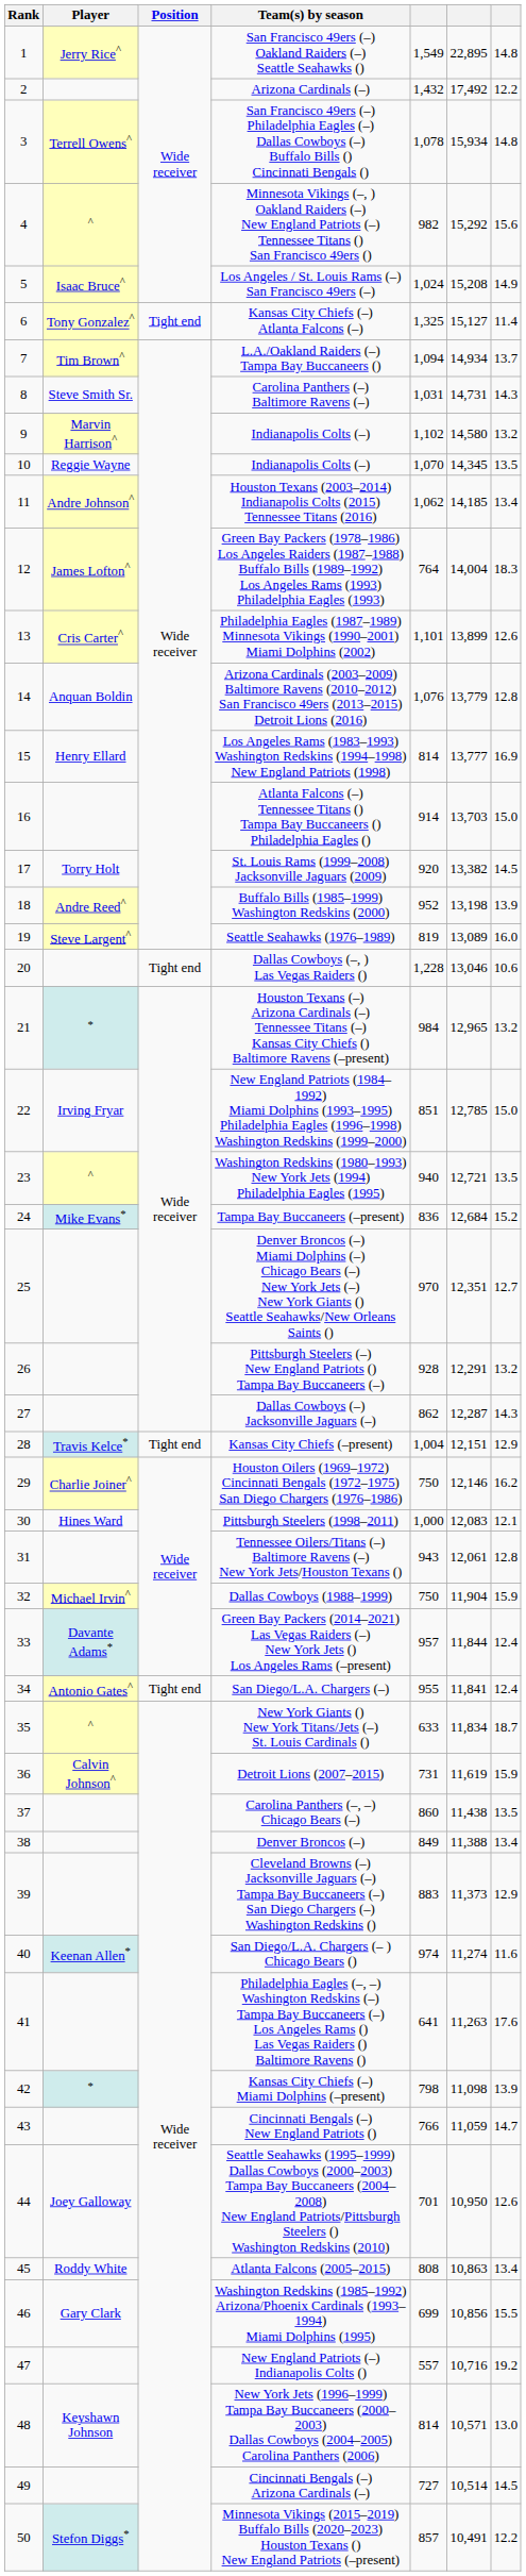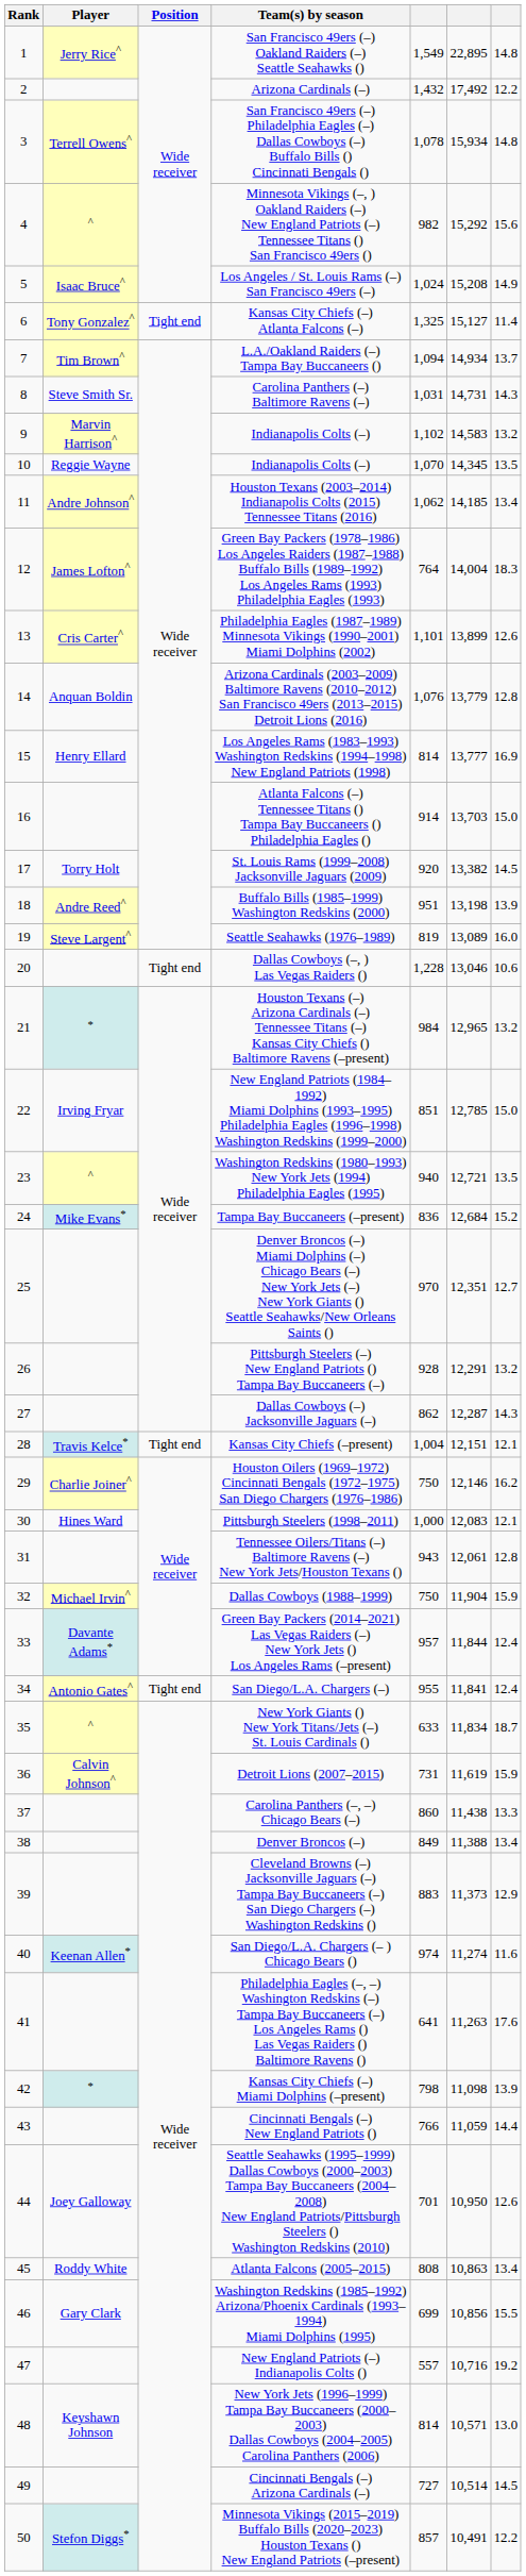 <table class="wikitable sortable" style="text-align:center;">
 <tr>
 <th>Rank</th>
 <th>Player</th>
 <th><a href='#'>Position</a></th>
 <th>Team(s) by season</th>
 <th></th>
 <th></th>
 <th></th>
 </tr>
 <tr>
 <td>1</td>
 <td style="background:#ffb;"><a href='#'>Jerry Rice</a><sup>^</sup></td>
 <td rowspan=5><a href='#'>Wide receiver</a></td>
 <td><a href='#'>San Francisco 49ers</a> (–)<br><a href='#'>Oakland Raiders</a> (–)<br><a href='#'>Seattle Seahawks</a> ()</td>
 <td>1,549</td>
 <td>22,895</td>
 <td>14.8</td>
 </tr>
 <tr>
 <td>2</td>
 <td></td>
 <td><a href='#'>Arizona Cardinals</a> (–)</td>
 <td>1,432</td>
 <td>17,492</td>
 <td>12.2</td>
 </tr>
 <tr>
 <td>3</td>
 <td style="background:#ffb;"><a href='#'>Terrell Owens</a><sup>^</sup></td>
 <td><a href='#'>San Francisco 49ers</a> (–)<br><a href='#'>Philadelphia Eagles</a> (–)<br><a href='#'>Dallas Cowboys</a> (–)<br><a href='#'>Buffalo Bills</a> ()<br><a href='#'>Cincinnati Bengals</a> ()</td>
 <td>1,078</td>
 <td>15,934</td>
 <td>14.8</td>
 </tr>
 <tr>
 <td>4</td>
 <td style="background:#ffb;"><sup>^</sup></td>
 <td><a href='#'>Minnesota Vikings</a> (–, )<br><a href='#'>Oakland Raiders</a> (–)<br><a href='#'>New England Patriots</a> (–)<br><a href='#'>Tennessee Titans</a> ()<br><a href='#'>San Francisco 49ers</a> ()</td>
 <td>982</td>
 <td>15,292</td>
 <td>15.6</td>
 </tr>
 <tr>
 <td>5</td>
 <td style="background:#ffb;"><a href='#'>Isaac Bruce</a><sup>^</sup></td>
 <td><a href='#'>Los Angeles / St. Louis Rams</a> (–)<br><a href='#'>San Francisco 49ers</a> (–)</td>
 <td>1,024</td>
 <td>15,208</td>
 <td>14.9</td>
 </tr>
 <tr>
 <td>6</td>
 <td style="background:#ffb;"><a href='#'>Tony Gonzalez</a><sup>^</sup></td>
 <td><a href='#'>Tight end</a></td>
 <td><a href='#'>Kansas City Chiefs</a> (–)<br><a href='#'>Atlanta Falcons</a> (–)</td>
 <td>1,325</td>
 <td>15,127</td>
 <td>11.4</td>
 </tr>
 <tr>
 <td>7</td>
 <td style="background:#ffb;"><a href='#'>Tim Brown</a><sup>^</sup></td>
 <td rowspan=13>Wide receiver</td>
 <td><a href='#'>L.A./Oakland Raiders</a> (–)<br><a href='#'>Tampa Bay Buccaneers</a> ()</td>
 <td>1,094</td>
 <td>14,934</td>
 <td>13.7</td>
 </tr>
 <tr>
 <td>8</td>
 <td><a href='#'>Steve Smith Sr.</a></td>
 <td><a href='#'>Carolina Panthers</a> (–)<br><a href='#'>Baltimore Ravens</a> (–)</td>
 <td>1,031</td>
 <td>14,731</td>
 <td>14.3</td>
 </tr>
 <tr>
 <td>9</td>
 <td style="background:#ffb;"><a href='#'>Marvin Harrison</a><sup>^</sup></td>
 <td><a href='#'>Indianapolis Colts</a> (–)</td>
 <td>1,102</td>
-<td>14,580</td>
+<td>14,583</td>
 <td>13.2</td>
 </tr>
 <tr>
 <td>10</td>
 <td><a href='#'>Reggie Wayne</a></td>
 <td><a href='#'>Indianapolis Colts</a> (–)</td>
 <td>1,070</td>
 <td>14,345</td>
 <td>13.5</td>
 </tr>
 <tr>
 <td>11</td>
 <td style="background:#ffb;"><a href='#'>Andre Johnson</a><sup>^</sup></td>
 <td><a href='#'>Houston Texans</a> (<a href='#'>2003</a>–<a href='#'>2014</a>)<br><a href='#'>Indianapolis Colts</a> (<a href='#'>2015</a>)<br><a href='#'>Tennessee Titans</a> (<a href='#'>2016</a>)</td>
 <td>1,062</td>
 <td>14,185</td>
 <td>13.4</td>
 </tr>
 <tr>
 <td>12</td>
 <td style="background:#ffb;"><a href='#'>James Lofton</a><sup>^</sup></td>
 <td><a href='#'>Green Bay Packers</a> (<a href='#'>1978</a>–<a href='#'>1986</a>)<br><a href='#'>Los Angeles Raiders</a> (<a href='#'>1987</a>–<a href='#'>1988</a>)<br><a href='#'>Buffalo Bills</a> (<a href='#'>1989</a>–<a href='#'>1992</a>)<br><a href='#'>Los Angeles Rams</a> (<a href='#'>1993</a>)<br><a href='#'>Philadelphia Eagles</a> (<a href='#'>1993</a>)</td>
 <td>764</td>
 <td>14,004</td>
 <td>18.3</td>
 </tr>
 <tr>
 <td>13</td>
 <td style="background:#ffb;"><a href='#'>Cris Carter</a><sup>^</sup></td>
 <td><a href='#'>Philadelphia Eagles</a> (<a href='#'>1987</a>–<a href='#'>1989</a>)<br><a href='#'>Minnesota Vikings</a> (<a href='#'>1990</a>–<a href='#'>2001</a>)<br><a href='#'>Miami Dolphins</a> (<a href='#'>2002</a>)</td>
 <td>1,101</td>
 <td>13,899</td>
 <td>12.6</td>
 </tr>
 <tr>
 <td>14</td>
 <td><a href='#'>Anquan Boldin</a></td>
 <td><a href='#'>Arizona Cardinals</a> (<a href='#'>2003</a>–<a href='#'>2009</a>)<br><a href='#'>Baltimore Ravens</a> (<a href='#'>2010</a>–<a href='#'>2012</a>)<br><a href='#'>San Francisco 49ers</a> (<a href='#'>2013</a>–<a href='#'>2015</a>)<br><a href='#'>Detroit Lions</a> (<a href='#'>2016</a>)</td>
 <td>1,076</td>
 <td>13,779</td>
 <td>12.8</td>
 </tr>
 <tr>
 <td>15</td>
 <td><a href='#'>Henry Ellard</a></td>
 <td><a href='#'>Los Angeles Rams</a> (<a href='#'>1983</a>–<a href='#'>1993</a>)<br><a href='#'>Washington Redskins</a> (<a href='#'>1994</a>–<a href='#'>1998</a>)<br><a href='#'>New England Patriots</a> (<a href='#'>1998</a>)</td>
 <td>814</td>
 <td>13,777</td>
 <td>16.9</td>
 </tr>
 <tr>
 <td>16</td>
 <td></td>
 <td><a href='#'>Atlanta Falcons</a> (–)<br><a href='#'>Tennessee Titans</a> ()<br><a href='#'>Tampa Bay Buccaneers</a> ()<br><a href='#'>Philadelphia Eagles</a> ()</td>
 <td>914</td>
 <td>13,703</td>
 <td>15.0</td>
 </tr>
 <tr>
 <td>17</td>
 <td><a href='#'>Torry Holt</a></td>
 <td><a href='#'>St. Louis Rams</a> (<a href='#'>1999</a>–<a href='#'>2008</a>)<br><a href='#'>Jacksonville Jaguars</a> (<a href='#'>2009</a>)</td>
 <td>920</td>
 <td>13,382</td>
 <td>14.5</td>
 </tr>
 <tr>
 <td>18</td>
 <td style="background:#ffb;"><a href='#'>Andre Reed</a><sup>^</sup></td>
 <td><a href='#'>Buffalo Bills</a> (<a href='#'>1985</a>–<a href='#'>1999</a>)<br><a href='#'>Washington Redskins</a> (<a href='#'>2000</a>)</td>
-<td>952</td>
+<td>951</td>
 <td>13,198</td>
 <td>13.9</td>
 </tr>
 <tr>
 <td>19</td>
 <td style="background:#ffb;"><a href='#'>Steve Largent</a><sup>^</sup></td>
 <td><a href='#'>Seattle Seahawks</a> (<a href='#'>1976</a>–<a href='#'>1989</a>)</td>
 <td>819</td>
 <td>13,089</td>
 <td>16.0</td>
 </tr>
 <tr>
 <td>20</td>
 <td></td>
 <td>Tight end</td>
 <td><a href='#'>Dallas Cowboys</a> (–, )<br><a href='#'>Las Vegas Raiders</a> ()</td>
 <td>1,228</td>
 <td>13,046</td>
 <td>10.6</td>
 </tr>
 <tr>
 <td>21</td>
 <td style="background:#cfecec;"><sup>*</sup></td>
 <td rowspan=7>Wide receiver</td>
 <td><a href='#'>Houston Texans</a> (–)<br><a href='#'>Arizona Cardinals</a> (–)<br><a href='#'>Tennessee Titans</a> (–)<br><a href='#'>Kansas City Chiefs</a> () <br> <a href='#'>Baltimore Ravens</a> (–present)</td>
 <td>984</td>
 <td>12,965</td>
 <td>13.2</td>
 </tr>
 <tr>
 <td>22</td>
 <td><a href='#'>Irving Fryar</a></td>
 <td><a href='#'>New England Patriots</a> (<a href='#'>1984</a>–<a href='#'>1992</a>)<br><a href='#'>Miami Dolphins</a> (<a href='#'>1993</a>–<a href='#'>1995</a>)<br><a href='#'>Philadelphia Eagles</a> (<a href='#'>1996</a>–<a href='#'>1998</a>)<br><a href='#'>Washington Redskins</a> (<a href='#'>1999</a>–<a href='#'>2000</a>)</td>
 <td>851</td>
 <td>12,785</td>
 <td>15.0</td>
 </tr>
 <tr>
 <td>23</td>
 <td style="background:#ffb;"><sup>^</sup></td>
 <td><a href='#'>Washington Redskins</a> (<a href='#'>1980</a>–<a href='#'>1993</a>)<br><a href='#'>New York Jets</a> (<a href='#'>1994</a>)<br><a href='#'>Philadelphia Eagles</a> (<a href='#'>1995</a>)</td>
 <td>940</td>
 <td>12,721</td>
 <td>13.5</td>
 </tr>
 <tr>
 <td>24</td>
 <td style="background:#cfecec;"><a href='#'>Mike Evans</a><sup>*</sup></td>
 <td><a href='#'>Tampa Bay Buccaneers</a> (–present)</td>
 <td>836</td>
 <td>12,684</td>
 <td>15.2</td>
 </tr>
 <tr>
 <td>25</td>
 <td></td>
 <td><a href='#'>Denver Broncos</a> (–)<br><a href='#'>Miami Dolphins</a> (–)<br><a href='#'>Chicago Bears</a> (–)<br><a href='#'>New York Jets</a> (–)<br><a href='#'>New York Giants</a> ()<br><a href='#'>Seattle Seahawks</a>/<a href='#'>New Orleans Saints</a> ()</td>
 <td>970</td>
 <td>12,351</td>
 <td>12.7</td>
 </tr>
 <tr>
 <td>26</td>
 <td></td>
 <td><a href='#'>Pittsburgh Steelers</a> (–)<br><a href='#'>New England Patriots</a> ()<br><a href='#'>Tampa Bay Buccaneers</a> (–)</td>
 <td>928</td>
 <td>12,291</td>
 <td>13.2</td>
 </tr>
 <tr>
 <td>27</td>
 <td></td>
 <td><a href='#'>Dallas Cowboys</a> (–)<br><a href='#'>Jacksonville Jaguars</a> (–)</td>
 <td>862</td>
 <td>12,287</td>
 <td>14.3</td>
 </tr>
 <tr>
 <td>28</td>
 <td style="background:#cfecec;"><a href='#'>Travis Kelce</a><sup>*</sup></td>
 <td>Tight end</td>
 <td><a href='#'>Kansas City Chiefs</a> (–present)</td>
 <td>1,004</td>
 <td>12,151</td>
-<td>12.9</td>
+<td>12.1</td>
 </tr>
 <tr>
 <td>29</td>
 <td style="background:#ffb;"><a href='#'>Charlie Joiner</a><sup>^</sup></td>
 <td rowspan="5"><a href='#'>Wide receiver</a></td>
 <td><a href='#'>Houston Oilers</a> (<a href='#'>1969</a>–<a href='#'>1972</a>)<br><a href='#'>Cincinnati Bengals</a> (<a href='#'>1972</a>–<a href='#'>1975</a>)<br><a href='#'>San Diego Chargers</a> (<a href='#'>1976</a>–<a href='#'>1986</a>)</td>
 <td>750</td>
 <td>12,146</td>
 <td>16.2</td>
 </tr>
 <tr>
 <td>30</td>
 <td><a href='#'>Hines Ward</a></td>
 <td><a href='#'>Pittsburgh Steelers</a> (<a href='#'>1998</a>–<a href='#'>2011</a>)</td>
 <td>1,000</td>
 <td>12,083</td>
 <td>12.1</td>
 </tr>
 <tr>
 <td>31</td>
 <td></td>
 <td><a href='#'>Tennessee Oilers/Titans</a> (–)<br><a href='#'>Baltimore Ravens</a> (–)<br><a href='#'>New York Jets</a>/<a href='#'>Houston Texans</a> ()</td>
 <td>943</td>
 <td>12,061</td>
 <td>12.8</td>
 </tr>
 <tr>
 <td>32</td>
 <td style="background:#ffb;"><a href='#'>Michael Irvin</a><sup>^</sup></td>
 <td><a href='#'>Dallas Cowboys</a> (<a href='#'>1988</a>–<a href='#'>1999</a>)</td>
 <td>750</td>
 <td>11,904</td>
 <td>15.9</td>
 </tr>
 <tr>
 <td>33</td>
 <td style="background:#cfecec;"><a href='#'>Davante Adams</a><sup>*</sup></td>
 <td><a href='#'>Green Bay Packers</a> (<a href='#'>2014</a>–<a href='#'>2021</a>)<br><a href='#'>Las Vegas Raiders</a> (–)<br><a href='#'>New York Jets</a> () <br><a href='#'>Los Angeles Rams</a> (–present)</td>
 <td>957</td>
 <td>11,844</td>
 <td>12.4</td>
 </tr>
 <tr>
 <td>34</td>
 <td style="background:#ffb;"><a href='#'>Antonio Gates</a><sup>^</sup></td>
 <td>Tight end</td>
 <td><a href='#'>San Diego/L.A. Chargers</a> (–)</td>
 <td>955</td>
 <td>11,841</td>
 <td>12.4</td>
 </tr>
 <tr>
 <td>35</td>
 <td style="background:#ffb;"><sup>^</sup></td>
 <td rowspan="16">Wide receiver</td>
 <td><a href='#'>New York Giants</a> ()<br><a href='#'>New York Titans/Jets</a> (–)<br><a href='#'>St. Louis Cardinals</a> ()</td>
 <td>633</td>
 <td>11,834</td>
 <td>18.7</td>
 </tr>
 <tr>
 <td>36</td>
 <td style="background:#ffb;"><a href='#'>Calvin Johnson</a><sup>^</sup></td>
 <td><a href='#'>Detroit Lions</a> (<a href='#'>2007</a>–<a href='#'>2015</a>)</td>
 <td>731</td>
 <td>11,619</td>
 <td>15.9</td>
 </tr>
 <tr>
 <td>37</td>
 <td></td>
 <td><a href='#'>Carolina Panthers</a> (–, –)<br><a href='#'>Chicago Bears</a> (–)</td>
 <td>860</td>
 <td>11,438</td>
-<td>13.5</td>
+<td>13.3</td>
 </tr>
 <tr>
 <td>38</td>
 <td></td>
 <td><a href='#'>Denver Broncos</a> (–)</td>
 <td>849</td>
 <td>11,388</td>
 <td>13.4</td>
 </tr>
 <tr>
 <td>39</td>
 <td></td>
 <td><a href='#'>Cleveland Browns</a> (–)<br><a href='#'>Jacksonville Jaguars</a> (–)<br><a href='#'>Tampa Bay Buccaneers</a> (–)<br><a href='#'>San Diego Chargers</a> (–)<br><a href='#'>Washington Redskins</a> ()</td>
 <td>883</td>
 <td>11,373</td>
 <td>12.9</td>
 </tr>
 <tr>
 <td>40</td>
 <td style="background:#cfecec;"><a href='#'>Keenan Allen</a><sup>*</sup></td>
 <td><a href='#'>San Diego/L.A. Chargers</a> (– )<br> <a href='#'>Chicago Bears</a> ()</td>
 <td>974</td>
 <td>11,274</td>
 <td>11.6</td>
 </tr>
 <tr>
 <td>41</td>
 <td></td>
 <td><a href='#'>Philadelphia Eagles</a> (–, –)<br><a href='#'>Washington Redskins</a> (–)<br><a href='#'>Tampa Bay Buccaneers</a> (–)<br><a href='#'>Los Angeles Rams</a> ()<br><a href='#'>Las Vegas Raiders</a> ()<br><a href='#'>Baltimore Ravens</a> ()</td>
 <td>641</td>
 <td>11,263</td>
 <td>17.6</td>
 </tr>
 <tr>
 <td>42</td>
 <td style="background:#cfecec;"><sup>*</sup></td>
 <td><a href='#'>Kansas City Chiefs</a> (–)<br> <a href='#'>Miami Dolphins</a> (–present)</td>
 <td>798</td>
 <td>11,098</td>
 <td>13.9</td>
 </tr>
 <tr>
 <td>43</td>
 <td></td>
 <td><a href='#'>Cincinnati Bengals</a> (–)<br><a href='#'>New England Patriots</a> ()</td>
 <td>766</td>
 <td>11,059</td>
-<td>14.7</td>
+<td>14.4</td>
 </tr>
 <tr>
 <td>44</td>
 <td><a href='#'>Joey Galloway</a></td>
 <td><a href='#'>Seattle Seahawks</a> (<a href='#'>1995</a>–<a href='#'>1999</a>)<br><a href='#'>Dallas Cowboys</a> (<a href='#'>2000</a>–<a href='#'>2003</a>)<br><a href='#'>Tampa Bay Buccaneers</a> (<a href='#'>2004</a>–<a href='#'>2008</a>)<br><a href='#'>New England Patriots</a>/<a href='#'>Pittsburgh Steelers</a> ()<br> <a href='#'>Washington Redskins</a> (<a href='#'>2010</a>)</td>
 <td>701</td>
 <td>10,950</td>
 <td>12.6</td>
 </tr>
 <tr>
 <td>45</td>
 <td><a href='#'>Roddy White</a></td>
 <td><a href='#'>Atlanta Falcons</a> (<a href='#'>2005</a>–<a href='#'>2015</a>)</td>
 <td>808</td>
 <td>10,863</td>
 <td>13.4</td>
 </tr>
 <tr>
 <td>46</td>
 <td><a href='#'>Gary Clark</a></td>
 <td><a href='#'>Washington Redskins</a> (<a href='#'>1985</a>–<a href='#'>1992</a>)<br><a href='#'>Arizona/Phoenix Cardinals</a> (<a href='#'>1993</a>–<a href='#'>1994</a>)<br><a href='#'>Miami Dolphins</a> (<a href='#'>1995</a>)</td>
 <td>699</td>
 <td>10,856</td>
 <td>15.5</td>
 </tr>
 <tr>
 <td>47</td>
 <td></td>
 <td><a href='#'>New England Patriots</a> (–)<br><a href='#'>Indianapolis Colts</a> ()</td>
 <td>557</td>
 <td>10,716</td>
 <td>19.2</td>
 </tr>
 <tr>
 <td>48</td>
 <td><a href='#'>Keyshawn Johnson</a></td>
 <td><a href='#'>New York Jets</a> (<a href='#'>1996</a>–<a href='#'>1999</a>)<br><a href='#'>Tampa Bay Buccaneers</a> (<a href='#'>2000</a>–<a href='#'>2003</a>)<br><a href='#'>Dallas Cowboys</a> (<a href='#'>2004</a>–<a href='#'>2005</a>)<br><a href='#'>Carolina Panthers</a> (<a href='#'>2006</a>)</td>
 <td>814</td>
 <td>10,571</td>
 <td>13.0</td>
 </tr>
 <tr>
 <td>49</td>
 <td></td>
 <td><a href='#'>Cincinnati Bengals</a> (–)<br><a href='#'>Arizona Cardinals</a> (–)</td>
 <td>727</td>
 <td>10,514</td>
 <td>14.5</td>
 </tr>
 <tr>
 <td>50</td>
 <td style="background:#cfecec;"><a href='#'>Stefon Diggs</a><sup>*</sup></td>
 <td><a href='#'>Minnesota Vikings</a> (<a href='#'>2015</a>–<a href='#'>2019</a>)<br><a href='#'>Buffalo Bills</a> (<a href='#'>2020</a>–<a href='#'>2023</a>)<br> <a href='#'>Houston Texans</a> ()<br> <a href='#'>New England Patriots</a> (–present)</td>
 <td>857</td>
 <td>10,491</td>
 <td>12.2</td>
 </tr>
 </table>
